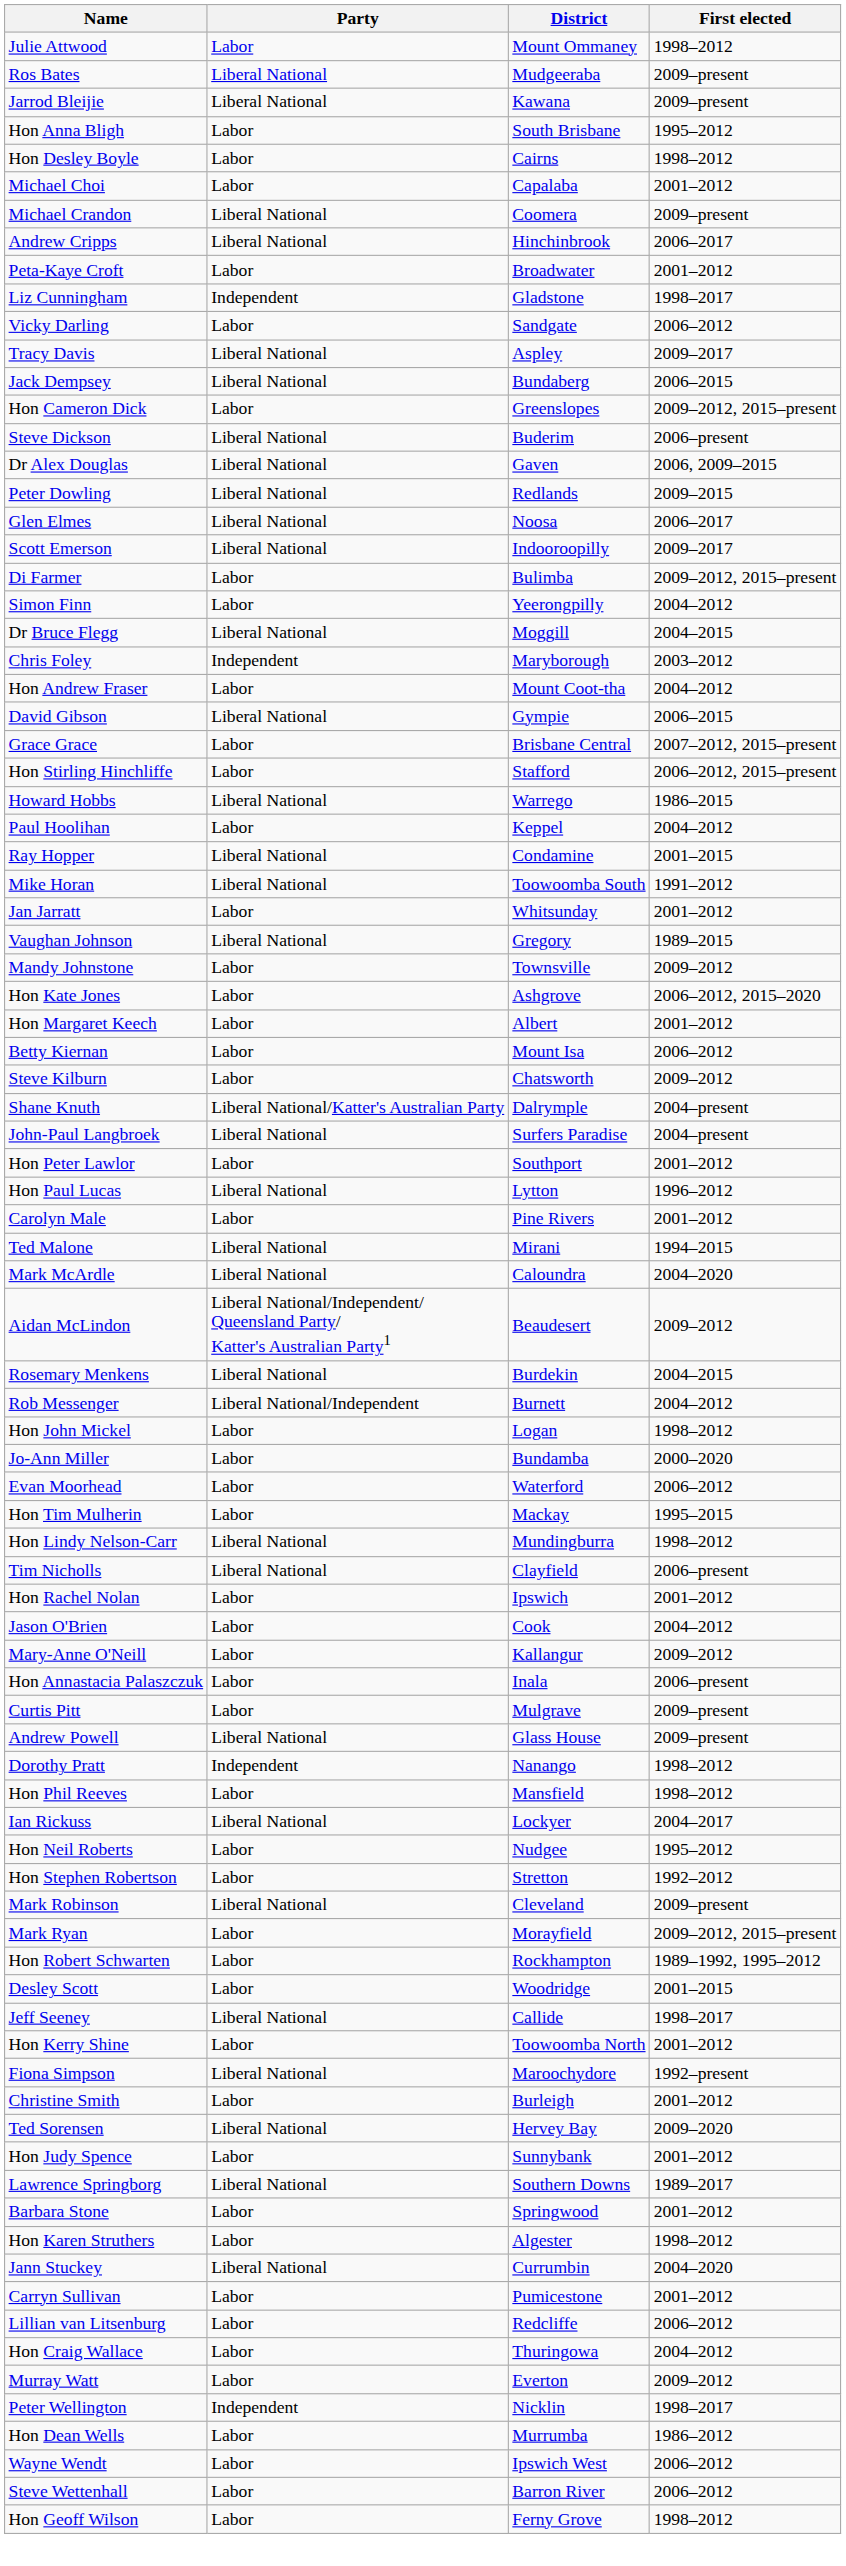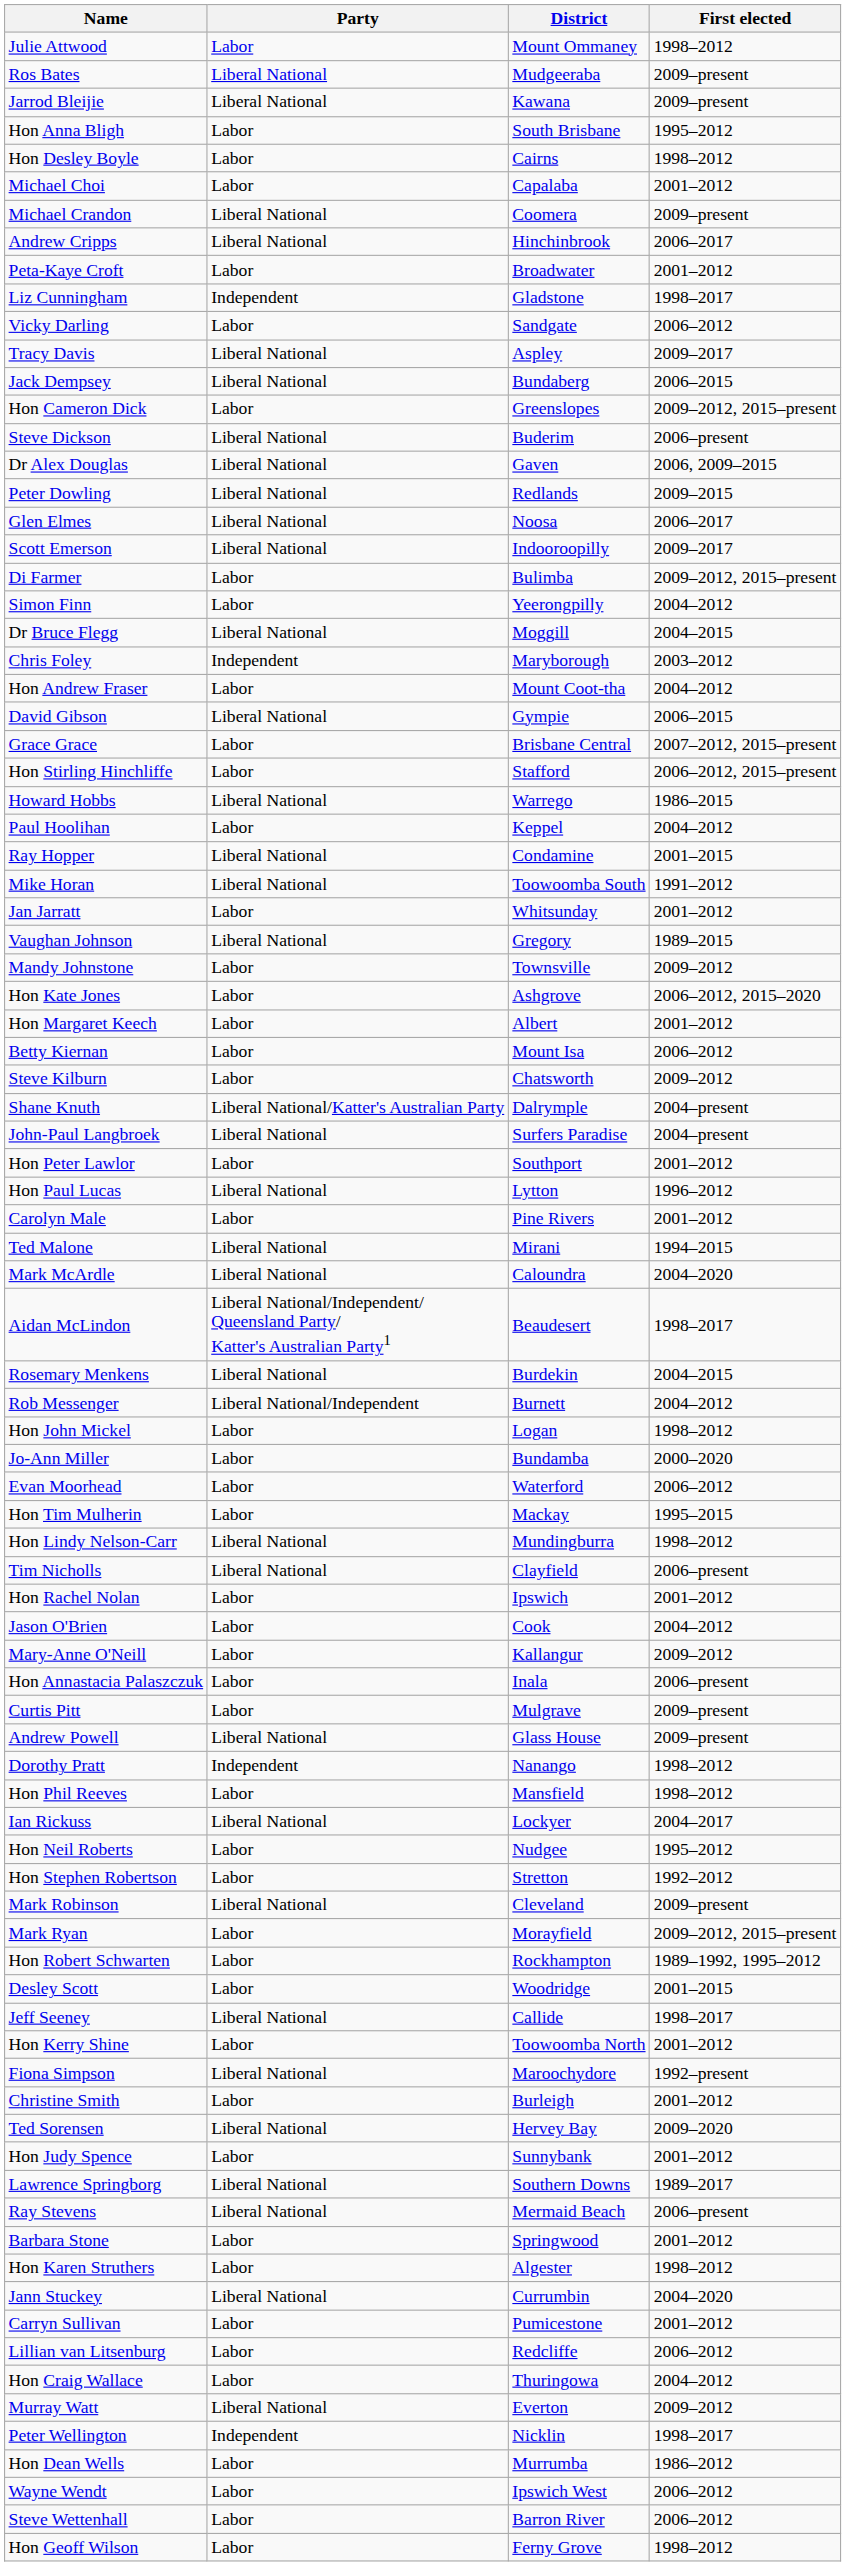 <table class="wikitable sortable">
 <tr>
 <th><strong>Name</strong></th>
 <th><strong>Party</strong></th>
 <th><a href='#'>District</a></th>
 <th>First elected</th>
 </tr>
 <tr>
 <td><a href='#'>Julie Attwood</a></td>
 <td><a href='#'>Labor</a></td>
 <td><a href='#'>Mount Ommaney</a></td>
 <td>1998–2012</td>
 </tr>
 <tr>
 <td><a href='#'>Ros Bates</a></td>
 <td><a href='#'>Liberal National</a></td>
 <td><a href='#'>Mudgeeraba</a></td>
 <td>2009–present</td>
 </tr>
 <tr>
 <td><a href='#'>Jarrod Bleijie</a></td>
 <td>Liberal National</td>
 <td><a href='#'>Kawana</a></td>
 <td>2009–present</td>
 </tr>
 <tr>
 <td>Hon <a href='#'>Anna Bligh</a></td>
 <td>Labor</td>
 <td><a href='#'>South Brisbane</a></td>
 <td>1995–2012</td>
 </tr>
 <tr>
 <td>Hon <a href='#'>Desley Boyle</a></td>
 <td>Labor</td>
 <td><a href='#'>Cairns</a></td>
 <td>1998–2012</td>
 </tr>
 <tr>
 <td><a href='#'>Michael Choi</a></td>
 <td>Labor</td>
 <td><a href='#'>Capalaba</a></td>
 <td>2001–2012</td>
 </tr>
 <tr>
 <td><a href='#'>Michael Crandon</a></td>
 <td>Liberal National</td>
 <td><a href='#'>Coomera</a></td>
 <td>2009–present</td>
 </tr>
 <tr>
 <td><a href='#'>Andrew Cripps</a></td>
 <td>Liberal National</td>
 <td><a href='#'>Hinchinbrook</a></td>
 <td>2006–2017</td>
 </tr>
 <tr>
 <td><a href='#'>Peta-Kaye Croft</a></td>
 <td>Labor</td>
 <td><a href='#'>Broadwater</a></td>
 <td>2001–2012</td>
 </tr>
 <tr>
 <td><a href='#'>Liz Cunningham</a></td>
 <td>Independent</td>
 <td><a href='#'>Gladstone</a></td>
 <td>1998–2017</td>
 </tr>
 <tr>
 <td><a href='#'>Vicky Darling</a></td>
 <td>Labor</td>
 <td><a href='#'>Sandgate</a></td>
 <td>2006–2012</td>
 </tr>
 <tr>
 <td><a href='#'>Tracy Davis</a></td>
 <td>Liberal National</td>
 <td><a href='#'>Aspley</a></td>
 <td>2009–2017</td>
 </tr>
 <tr>
 <td><a href='#'>Jack Dempsey</a></td>
 <td>Liberal National</td>
 <td><a href='#'>Bundaberg</a></td>
 <td>2006–2015</td>
 </tr>
 <tr>
 <td>Hon <a href='#'>Cameron Dick</a></td>
 <td>Labor</td>
 <td><a href='#'>Greenslopes</a></td>
 <td>2009–2012, 2015–present</td>
 </tr>
 <tr>
 <td><a href='#'>Steve Dickson</a></td>
 <td>Liberal National</td>
 <td><a href='#'>Buderim</a></td>
 <td>2006–present</td>
 </tr>
 <tr>
 <td>Dr <a href='#'>Alex Douglas</a></td>
 <td>Liberal National</td>
 <td><a href='#'>Gaven</a></td>
 <td>2006, 2009–2015</td>
 </tr>
 <tr>
 <td><a href='#'>Peter Dowling</a></td>
 <td>Liberal National</td>
 <td><a href='#'>Redlands</a></td>
 <td>2009–2015</td>
 </tr>
 <tr>
 <td><a href='#'>Glen Elmes</a></td>
 <td>Liberal National</td>
 <td><a href='#'>Noosa</a></td>
 <td>2006–2017</td>
 </tr>
 <tr>
 <td><a href='#'>Scott Emerson</a></td>
 <td>Liberal National</td>
 <td><a href='#'>Indooroopilly</a></td>
 <td>2009–2017</td>
 </tr>
 <tr>
 <td><a href='#'>Di Farmer</a></td>
 <td>Labor</td>
 <td><a href='#'>Bulimba</a></td>
 <td>2009–2012, 2015–present</td>
 </tr>
 <tr>
 <td><a href='#'>Simon Finn</a></td>
 <td>Labor</td>
 <td><a href='#'>Yeerongpilly</a></td>
 <td>2004–2012</td>
 </tr>
 <tr>
 <td>Dr <a href='#'>Bruce Flegg</a></td>
 <td>Liberal National</td>
 <td><a href='#'>Moggill</a></td>
 <td>2004–2015</td>
 </tr>
 <tr>
 <td><a href='#'>Chris Foley</a></td>
 <td>Independent</td>
 <td><a href='#'>Maryborough</a></td>
 <td>2003–2012</td>
 </tr>
 <tr>
 <td>Hon <a href='#'>Andrew Fraser</a></td>
 <td>Labor</td>
 <td><a href='#'>Mount Coot-tha</a></td>
 <td>2004–2012</td>
 </tr>
 <tr>
 <td><a href='#'>David Gibson</a></td>
 <td>Liberal National</td>
 <td><a href='#'>Gympie</a></td>
 <td>2006–2015</td>
 </tr>
 <tr>
 <td><a href='#'>Grace Grace</a></td>
 <td>Labor</td>
 <td><a href='#'>Brisbane Central</a></td>
 <td>2007–2012, 2015–present</td>
 </tr>
 <tr>
 <td>Hon <a href='#'>Stirling Hinchliffe</a></td>
 <td>Labor</td>
 <td><a href='#'>Stafford</a></td>
 <td>2006–2012, 2015–present</td>
 </tr>
 <tr>
 <td><a href='#'>Howard Hobbs</a></td>
 <td>Liberal National</td>
 <td><a href='#'>Warrego</a></td>
 <td>1986–2015</td>
 </tr>
 <tr>
 <td><a href='#'>Paul Hoolihan</a></td>
 <td>Labor</td>
 <td><a href='#'>Keppel</a></td>
 <td>2004–2012</td>
 </tr>
 <tr>
 <td><a href='#'>Ray Hopper</a></td>
 <td>Liberal National</td>
 <td><a href='#'>Condamine</a></td>
 <td>2001–2015</td>
 </tr>
 <tr>
 <td><a href='#'>Mike Horan</a></td>
 <td>Liberal National</td>
 <td><a href='#'>Toowoomba South</a></td>
 <td>1991–2012</td>
 </tr>
 <tr>
 <td><a href='#'>Jan Jarratt</a></td>
 <td>Labor</td>
 <td><a href='#'>Whitsunday</a></td>
 <td>2001–2012</td>
 </tr>
 <tr>
 <td><a href='#'>Vaughan Johnson</a></td>
 <td>Liberal National</td>
 <td><a href='#'>Gregory</a></td>
 <td>1989–2015</td>
 </tr>
 <tr>
 <td><a href='#'>Mandy Johnstone</a></td>
 <td>Labor</td>
 <td><a href='#'>Townsville</a></td>
 <td>2009–2012</td>
 </tr>
 <tr>
 <td>Hon <a href='#'>Kate Jones</a></td>
 <td>Labor</td>
 <td><a href='#'>Ashgrove</a></td>
 <td>2006–2012, 2015–2020</td>
 </tr>
 <tr>
 <td>Hon <a href='#'>Margaret Keech</a></td>
 <td>Labor</td>
 <td><a href='#'>Albert</a></td>
 <td>2001–2012</td>
 </tr>
 <tr>
 <td><a href='#'>Betty Kiernan</a></td>
 <td>Labor</td>
 <td><a href='#'>Mount Isa</a></td>
 <td>2006–2012</td>
 </tr>
 <tr>
 <td><a href='#'>Steve Kilburn</a></td>
 <td>Labor</td>
 <td><a href='#'>Chatsworth</a></td>
 <td>2009–2012</td>
 </tr>
 <tr>
 <td><a href='#'>Shane Knuth</a></td>
 <td>Liberal National/<a href='#'>Katter's Australian Party</a> </td>
 <td><a href='#'>Dalrymple</a></td>
 <td>2004–present</td>
 </tr>
 <tr>
 <td><a href='#'>John-Paul Langbroek</a></td>
 <td>Liberal National</td>
 <td><a href='#'>Surfers Paradise</a></td>
 <td>2004–present</td>
 </tr>
 <tr>
 <td>Hon <a href='#'>Peter Lawlor</a></td>
 <td>Labor</td>
 <td><a href='#'>Southport</a></td>
 <td>2001–2012</td>
 </tr>
 <tr>
 <td>Hon <a href='#'>Paul Lucas</a></td>
 <td>Liberal National</td>
 <td><a href='#'>Lytton</a></td>
 <td>1996–2012</td>
 </tr>
 <tr>
 <td><a href='#'>Carolyn Male</a></td>
 <td>Labor</td>
 <td><a href='#'>Pine Rivers</a></td>
 <td>2001–2012</td>
 </tr>
 <tr>
 <td><a href='#'>Ted Malone</a></td>
 <td>Liberal National</td>
 <td><a href='#'>Mirani</a></td>
 <td>1994–2015</td>
 </tr>
 <tr>
 <td><a href='#'>Mark McArdle</a></td>
 <td>Liberal National</td>
 <td><a href='#'>Caloundra</a></td>
 <td>2004–2020</td>
 </tr>
 <tr>
 <td><a href='#'>Aidan McLindon</a></td>
 <td>Liberal National/Independent/<br><a href='#'>Queensland Party</a>/<br><a href='#'>Katter's Australian Party</a><sup>1</sup></td>
 <td><a href='#'>Beaudesert</a></td>
-<td>2009–2012</td>
+<td>1998–2017</td>
 </tr>
 <tr>
 <td><a href='#'>Rosemary Menkens</a></td>
 <td>Liberal National</td>
 <td><a href='#'>Burdekin</a></td>
 <td>2004–2015</td>
 </tr>
 <tr>
 <td><a href='#'>Rob Messenger</a></td>
 <td>Liberal National/Independent</td>
 <td><a href='#'>Burnett</a></td>
 <td>2004–2012</td>
 </tr>
 <tr>
 <td>Hon <a href='#'>John Mickel</a></td>
 <td>Labor</td>
 <td><a href='#'>Logan</a></td>
 <td>1998–2012</td>
 </tr>
 <tr>
 <td><a href='#'>Jo-Ann Miller</a></td>
 <td>Labor</td>
 <td><a href='#'>Bundamba</a></td>
 <td>2000–2020</td>
 </tr>
 <tr>
 <td><a href='#'>Evan Moorhead</a></td>
 <td>Labor</td>
 <td><a href='#'>Waterford</a></td>
 <td>2006–2012</td>
 </tr>
 <tr>
 <td>Hon <a href='#'>Tim Mulherin</a></td>
 <td>Labor</td>
 <td><a href='#'>Mackay</a></td>
 <td>1995–2015</td>
 </tr>
 <tr>
 <td>Hon <a href='#'>Lindy Nelson-Carr</a></td>
 <td>Liberal National</td>
 <td><a href='#'>Mundingburra</a></td>
 <td>1998–2012</td>
 </tr>
 <tr>
 <td><a href='#'>Tim Nicholls</a></td>
 <td>Liberal National</td>
 <td><a href='#'>Clayfield</a></td>
 <td>2006–present</td>
 </tr>
 <tr>
 <td>Hon <a href='#'>Rachel Nolan</a></td>
 <td>Labor</td>
 <td><a href='#'>Ipswich</a></td>
 <td>2001–2012</td>
 </tr>
 <tr>
 <td><a href='#'>Jason O'Brien</a></td>
 <td>Labor</td>
 <td><a href='#'>Cook</a></td>
 <td>2004–2012</td>
 </tr>
 <tr>
 <td><a href='#'>Mary-Anne O'Neill</a></td>
 <td>Labor</td>
 <td><a href='#'>Kallangur</a></td>
 <td>2009–2012</td>
 </tr>
 <tr>
 <td>Hon <a href='#'>Annastacia Palaszczuk</a></td>
 <td>Labor</td>
 <td><a href='#'>Inala</a></td>
 <td>2006–present</td>
 </tr>
 <tr>
 <td><a href='#'>Curtis Pitt</a></td>
 <td>Labor</td>
 <td><a href='#'>Mulgrave</a></td>
 <td>2009–present</td>
 </tr>
 <tr>
 <td><a href='#'>Andrew Powell</a></td>
 <td>Liberal National</td>
 <td><a href='#'>Glass House</a></td>
 <td>2009–present</td>
 </tr>
 <tr>
 <td><a href='#'>Dorothy Pratt</a></td>
 <td>Independent</td>
 <td><a href='#'>Nanango</a></td>
 <td>1998–2012</td>
 </tr>
 <tr>
 <td>Hon <a href='#'>Phil Reeves</a></td>
 <td>Labor</td>
 <td><a href='#'>Mansfield</a></td>
 <td>1998–2012</td>
 </tr>
 <tr>
 <td><a href='#'>Ian Rickuss</a></td>
 <td>Liberal National</td>
 <td><a href='#'>Lockyer</a></td>
 <td>2004–2017</td>
 </tr>
 <tr>
 <td>Hon <a href='#'>Neil Roberts</a></td>
 <td>Labor</td>
 <td><a href='#'>Nudgee</a></td>
 <td>1995–2012</td>
 </tr>
 <tr>
 <td>Hon <a href='#'>Stephen Robertson</a></td>
 <td>Labor</td>
 <td><a href='#'>Stretton</a></td>
 <td>1992–2012</td>
 </tr>
 <tr>
 <td><a href='#'>Mark Robinson</a></td>
 <td>Liberal National</td>
 <td><a href='#'>Cleveland</a></td>
 <td>2009–present</td>
 </tr>
 <tr>
 <td><a href='#'>Mark Ryan</a></td>
 <td>Labor</td>
 <td><a href='#'>Morayfield</a></td>
 <td>2009–2012, 2015–present</td>
 </tr>
 <tr>
 <td>Hon <a href='#'>Robert Schwarten</a></td>
 <td>Labor</td>
 <td><a href='#'>Rockhampton</a></td>
 <td>1989–1992, 1995–2012</td>
 </tr>
 <tr>
 <td><a href='#'>Desley Scott</a></td>
 <td>Labor</td>
 <td><a href='#'>Woodridge</a></td>
 <td>2001–2015</td>
 </tr>
 <tr>
 <td><a href='#'>Jeff Seeney</a></td>
 <td>Liberal National</td>
 <td><a href='#'>Callide</a></td>
 <td>1998–2017</td>
 </tr>
 <tr>
 <td>Hon <a href='#'>Kerry Shine</a></td>
 <td>Labor</td>
 <td><a href='#'>Toowoomba North</a></td>
 <td>2001–2012</td>
 </tr>
 <tr>
 <td><a href='#'>Fiona Simpson</a></td>
 <td>Liberal National</td>
 <td><a href='#'>Maroochydore</a></td>
 <td>1992–present</td>
 </tr>
 <tr>
 <td><a href='#'>Christine Smith</a></td>
 <td>Labor</td>
 <td><a href='#'>Burleigh</a></td>
 <td>2001–2012</td>
 </tr>
 <tr>
 <td><a href='#'>Ted Sorensen</a></td>
 <td>Liberal National</td>
 <td><a href='#'>Hervey Bay</a></td>
 <td>2009–2020</td>
 </tr>
 <tr>
 <td>Hon <a href='#'>Judy Spence</a></td>
 <td>Labor</td>
 <td><a href='#'>Sunnybank</a></td>
 <td>2001–2012</td>
 </tr>
 <tr>
 <td><a href='#'>Lawrence Springborg</a></td>
 <td>Liberal National</td>
 <td><a href='#'>Southern Downs</a></td>
 <td>1989–2017</td>
 </tr>
 <tr>
+<td><a href='#'>Ray Stevens</a></td>
+<td>Liberal National</td>
+<td><a href='#'>Mermaid Beach</a></td>
+<td>2006–present</td>
+</tr>
+<tr>
 <td><a href='#'>Barbara Stone</a></td>
 <td>Labor</td>
 <td><a href='#'>Springwood</a></td>
 <td>2001–2012</td>
 </tr>
 <tr>
 <td>Hon <a href='#'>Karen Struthers</a></td>
 <td>Labor</td>
 <td><a href='#'>Algester</a></td>
 <td>1998–2012</td>
 </tr>
 <tr>
 <td><a href='#'>Jann Stuckey</a></td>
 <td>Liberal National</td>
 <td><a href='#'>Currumbin</a></td>
 <td>2004–2020</td>
 </tr>
 <tr>
 <td><a href='#'>Carryn Sullivan</a></td>
 <td>Labor</td>
 <td><a href='#'>Pumicestone</a></td>
 <td>2001–2012</td>
 </tr>
 <tr>
 <td><a href='#'>Lillian van Litsenburg</a></td>
 <td>Labor</td>
 <td><a href='#'>Redcliffe</a></td>
 <td>2006–2012</td>
 </tr>
 <tr>
 <td>Hon <a href='#'>Craig Wallace</a></td>
 <td>Labor</td>
 <td><a href='#'>Thuringowa</a></td>
 <td>2004–2012</td>
 </tr>
 <tr>
 <td><a href='#'>Murray Watt</a></td>
-<td>Labor</td>
+<td>Liberal National</td>
 <td><a href='#'>Everton</a></td>
 <td>2009–2012</td>
 </tr>
 <tr>
 <td><a href='#'>Peter Wellington</a></td>
 <td>Independent</td>
 <td><a href='#'>Nicklin</a></td>
 <td>1998–2017</td>
 </tr>
 <tr>
 <td>Hon <a href='#'>Dean Wells</a></td>
 <td>Labor</td>
 <td><a href='#'>Murrumba</a></td>
 <td>1986–2012</td>
 </tr>
 <tr>
 <td><a href='#'>Wayne Wendt</a></td>
 <td>Labor</td>
 <td><a href='#'>Ipswich West</a></td>
 <td>2006–2012</td>
 </tr>
 <tr>
 <td><a href='#'>Steve Wettenhall</a></td>
 <td>Labor</td>
 <td><a href='#'>Barron River</a></td>
 <td>2006–2012</td>
 </tr>
 <tr>
 <td>Hon <a href='#'>Geoff Wilson</a></td>
 <td>Labor</td>
 <td><a href='#'>Ferny Grove</a></td>
 <td>1998–2012</td>
 </tr>
 </table>
